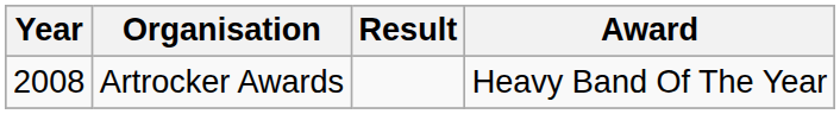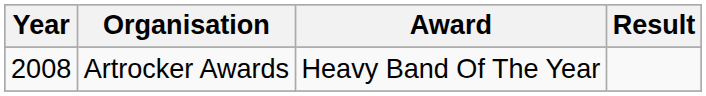 <table class="wikitable plainrowheaders" style="text-align:center;">
 <tr>
 <th>Year</th>
 <th>Organisation</th>
+<th>Award</th>
 <th>Result</th>
-<th>Award</th>
 </tr>
 <tr>
 <td>2008</td>
 <td>Artrocker Awards</td>
+<td>Heavy Band Of The Year</td>
 <td></td>
-<td>Heavy Band Of The Year</td>
 </tr>
 </table>
